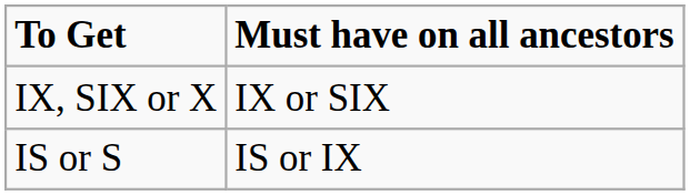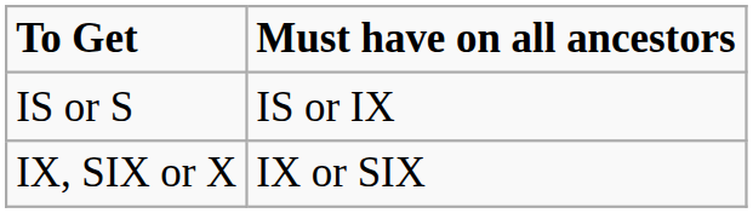 <table class="wikitable">
 <tr>
 <td><strong>To Get</strong></td>
 <td><strong>Must have on all ancestors</strong></td>
 </tr>
 <tr>
+<td>IS or S</td>
+<td>IS or IX</td>
+</tr>
+<tr>
 <td>IX, SIX or X</td>
 <td>IX or SIX</td>
 </tr>
-<tr>
-<td>IS or S</td>
-<td>IS or IX</td>
-</tr>
 </table>
